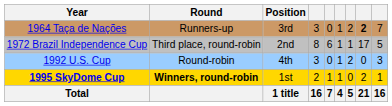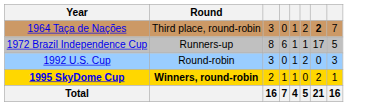 <table class="wikitable" style="text-align: center;">
 <tr>
 <th>Year</th>
 <th>Round</th>
-<th>Position</th>
 <th></th>
 <th></th>
 <th></th>
 <th></th>
 <th></th>
 <th></th>
 </tr>
 <tr style="background:#cc9966;">
 <td> <a href='#'>1964 Taça de Nações</a></td>
-<td>Runners-up</td>
-<td>3rd</td>
+<td>Third place, round-robin</td>
 <td>3</td>
 <td>0</td>
 <td>1</td>
 <td>2</td>
 <td><strong>2</strong></td>
 <td>7</td>
 </tr>
 <tr style="background:Silver;">
 <td> <a href='#'>1972 Brazil Independence Cup</a></td>
-<td>Third place, round-robin</td>
-<td>2nd</td>
+<td>Runners-up</td>
 <td>8</td>
 <td>6</td>
 <td>1</td>
 <td>1</td>
 <td>17</td>
 <td>5</td>
 </tr>
 <tr style="background:#9acdff">
 <td> <a href='#'>1992 U.S. Cup</a></td>
 <td>Round-robin</td>
-<td>4th</td>
 <td>3</td>
 <td>0</td>
 <td>1</td>
 <td>2</td>
 <td>0</td>
 <td>3</td>
 </tr>
 <tr style="background:Gold;">
 <td> <strong><a href='#'>1995 SkyDome Cup</a></strong></td>
 <td><strong>Winners, round-robin</strong></td>
-<td>1st</td>
 <td>2</td>
 <td>1</td>
 <td>1</td>
 <td>0</td>
 <td>2</td>
 <td>1</td>
 </tr>
 <tr>
 <th>Total</th>
 <th></th>
-<th>1 title</th>
 <th>16</th>
 <th>7</th>
 <th>4</th>
 <th>5</th>
 <th>21</th>
 <th>16</th>
 </tr>
 </table>
